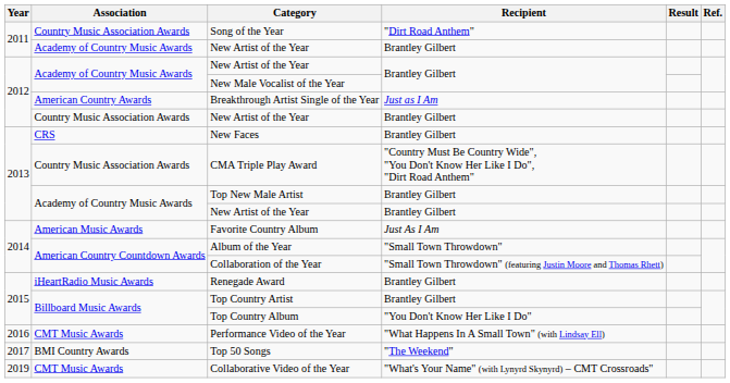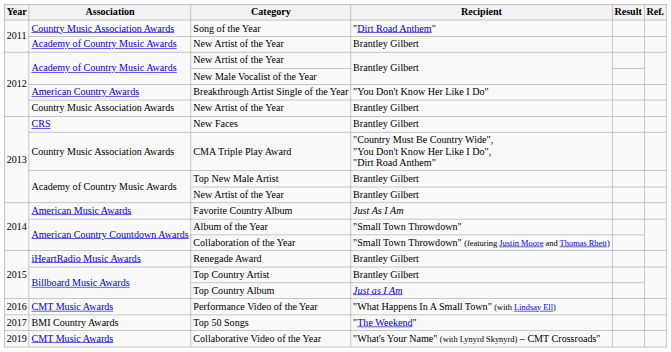 <table class="wikitable">
 <tr>
 <th>Year</th>
 <th>Association</th>
 <th>Category</th>
 <th>Recipient</th>
 <th>Result</th>
 <th>Ref.</th>
 </tr>
 <tr>
 <td rowspan=2>2011</td>
 <td><a href='#'>Country Music Association Awards</a></td>
 <td>Song of the Year</td>
 <td>"<a href='#'>Dirt Road Anthem</a>"</td>
 <td></td>
 <td></td>
 </tr>
 <tr>
 <td><a href='#'>Academy of Country Music Awards</a></td>
 <td>New Artist of the Year</td>
 <td>Brantley Gilbert</td>
 <td></td>
 <td></td>
 </tr>
 <tr>
 <td rowspan="4">2012</td>
 <td rowspan=2><a href='#'>Academy of Country Music Awards</a></td>
 <td>New Artist of the Year</td>
 <td rowspan=2>Brantley Gilbert</td>
 <td></td>
 <td rowspan=2></td>
 </tr>
 <tr>
 <td>New Male Vocalist of the Year</td>
 <td></td>
 </tr>
 <tr>
 <td><a href='#'>American Country Awards</a></td>
 <td>Breakthrough Artist Single of the Year</td>
-<td><em><a href='#'>Just as I Am</a></em></td>
+<td>"You Don't Know Her Like I Do"</td>
 <td></td>
 <td></td>
 </tr>
 <tr>
 <td>Country Music Association Awards</td>
 <td>New Artist of the Year</td>
 <td>Brantley Gilbert</td>
 <td></td>
 <td></td>
 </tr>
 <tr>
 <td rowspan="4">2013</td>
 <td><a href='#'>CRS</a></td>
 <td>New Faces</td>
 <td>Brantley Gilbert</td>
 <td></td>
 <td></td>
 </tr>
 <tr>
 <td>Country Music Association Awards</td>
 <td>CMA Triple Play Award</td>
 <td>"Country Must Be Country Wide", <br> "You Don't Know Her Like I Do", <br> "Dirt Road Anthem"</td>
 <td></td>
 <td></td>
 </tr>
 <tr>
 <td rowspan=2>Academy of Country Music Awards</td>
 <td>Top New Male Artist</td>
 <td>Brantley Gilbert</td>
 <td></td>
 <td></td>
 </tr>
 <tr>
 <td>New Artist of the Year</td>
 <td>Brantley Gilbert</td>
 <td></td>
 <td></td>
 </tr>
 <tr>
 <td rowspan="3">2014</td>
 <td><a href='#'>American Music Awards</a></td>
 <td>Favorite Country Album</td>
 <td><em>Just As I Am</em></td>
 <td></td>
 <td></td>
 </tr>
 <tr>
 <td rowspan="2"><a href='#'>American Country Countdown Awards</a></td>
 <td>Album of the Year</td>
 <td>"Small Town Throwdown"</td>
 <td></td>
 <td rowspan=2></td>
 </tr>
 <tr>
 <td>Collaboration of the Year</td>
 <td>"Small Town Throwdown" <small>(featuring <a href='#'>Justin Moore</a> and <a href='#'>Thomas Rhett</a>)</small></td>
 <td></td>
 </tr>
 <tr>
 <td rowspan="3">2015</td>
 <td><a href='#'>iHeartRadio Music Awards</a></td>
 <td>Renegade Award</td>
 <td>Brantley Gilbert</td>
 <td></td>
 <td></td>
 </tr>
 <tr>
 <td rowspan="2"><a href='#'>Billboard Music Awards</a></td>
 <td>Top Country Artist</td>
 <td>Brantley Gilbert</td>
 <td></td>
 <td rowspan=2></td>
 </tr>
 <tr>
 <td>Top Country Album</td>
-<td>"You Don't Know Her Like I Do"</td>
+<td><em><a href='#'>Just as I Am</a></em></td>
 <td></td>
 </tr>
 <tr>
 <td>2016</td>
 <td><a href='#'>CMT Music Awards</a></td>
 <td>Performance Video of the Year</td>
 <td>"What Happens In A Small Town" <small>(with <a href='#'>Lindsay Ell</a>)</small></td>
 <td></td>
 <td></td>
 </tr>
 <tr>
 <td>2017</td>
 <td>BMI Country Awards</td>
 <td>Top 50 Songs</td>
 <td>"<a href='#'>The Weekend</a>"</td>
 <td></td>
 <td></td>
 </tr>
 <tr>
 <td>2019</td>
 <td><a href='#'>CMT Music Awards</a></td>
 <td>Collaborative Video of the Year</td>
 <td>"What's Your Name" <small>(with Lynyrd Skynyrd)</small> – CMT Crossroads"</td>
 <td></td>
 <td></td>
 </tr>
 </table>
